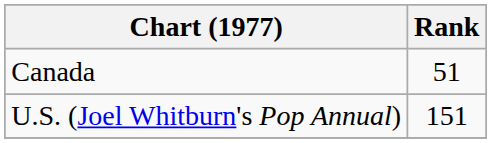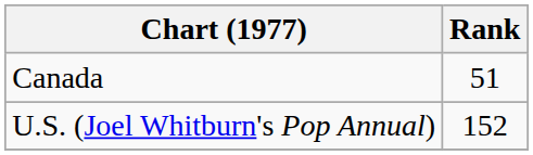 <table class="wikitable">
 <tr>
 <th>Chart (1977)</th>
 <th style="text-align:center;">Rank</th>
 </tr>
 <tr>
 <td>Canada </td>
 <td style="text-align:center;">51</td>
 </tr>
 <tr>
 <td>U.S. (<a href='#'>Joel Whitburn</a>'s <em>Pop Annual</em>)</td>
-<td style="text-align:center;">151</td>
+<td style="text-align:center;">152</td>
 </tr>
 <tr>
 </tr>
 </table>
